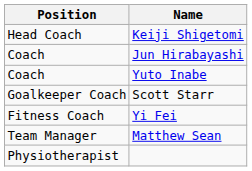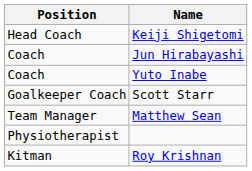 <table class="wikitable">
 <tr>
 <th>Position</th>
 <th>Name</th>
 </tr>
 <tr>
 <td>Head Coach</td>
 <td> <a href='#'>Keiji Shigetomi</a></td>
 </tr>
 <tr>
 <td>Coach</td>
 <td> <a href='#'>Jun Hirabayashi</a></td>
 </tr>
 <tr>
 <td>Coach</td>
 <td> <a href='#'>Yuto Inabe</a></td>
 </tr>
 <tr>
 <td>Goalkeeper Coach</td>
 <td> Scott Starr</td>
 </tr>
 <tr>
-<td>Fitness Coach</td>
-<td> <a href='#'>Yi Fei</a></td>
-</tr>
-<tr>
 <td>Team Manager</td>
 <td> <a href='#'>Matthew Sean</a></td>
 </tr>
 <tr>
 <td>Physiotherapist</td>
 <td></td>
 </tr>
+<tr>
+<td>Kitman</td>
+<td> <a href='#'>Roy Krishnan</a></td>
+</tr>
 </table>
